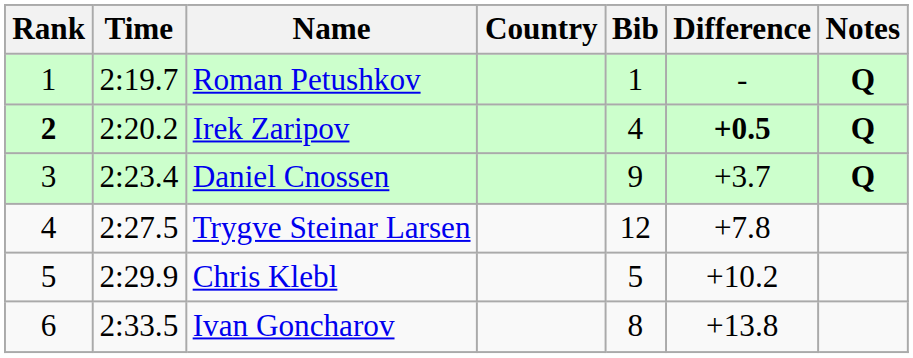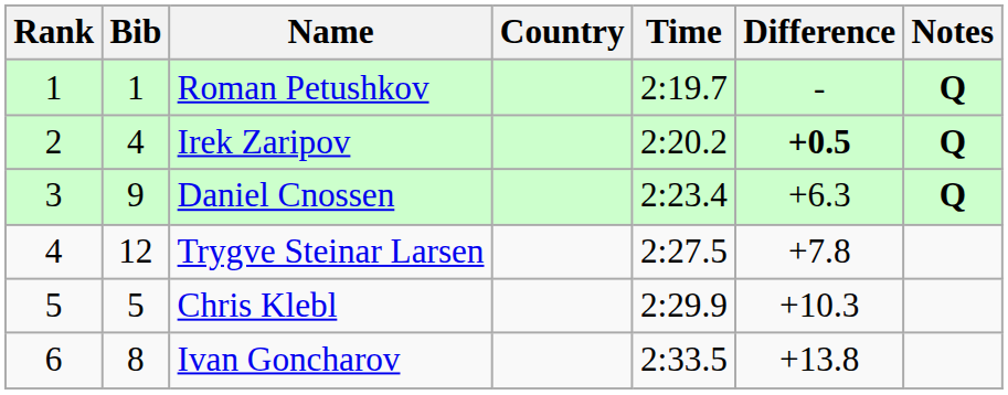 <table class="wikitable sortable" style="text-align:center">
 <tr>
 <th>Rank</th>
-<th>Time</th>
+<th>Bib</th>
 <th>Name</th>
 <th>Country</th>
-<th>Bib</th>
+<th>Time</th>
 <th>Difference</th>
 <th>Notes</th>
 </tr>
 <tr bgcolor=ccffcc>
 <td>1</td>
-<td>2:19.7</td>
+<td>1</td>
 <td align=left><a href='#'>Roman Petushkov</a></td>
 <td align=left></td>
-<td>1</td>
+<td>2:19.7</td>
 <td>-</td>
 <td><strong>Q</strong></td>
 </tr>
 <tr bgcolor=ccffcc>
-<td><strong>2</strong></td>
-<td>2:20.2</td>
+<td>2</td>
+<td>4</td>
 <td align=left><a href='#'>Irek Zaripov</a></td>
 <td align=left></td>
-<td>4</td>
+<td>2:20.2</td>
 <td><strong>+0.5</strong></td>
 <td><strong>Q</strong></td>
 </tr>
 <tr bgcolor=ccffcc>
 <td>3</td>
-<td>2:23.4</td>
+<td>9</td>
 <td align=left><a href='#'>Daniel Cnossen</a></td>
 <td align=left></td>
-<td>9</td>
-<td>+3.7</td>
+<td>2:23.4</td>
+<td>+6.3</td>
 <td><strong>Q</strong></td>
 </tr>
 <tr>
 <td>4</td>
-<td>2:27.5</td>
+<td>12</td>
 <td align=left><a href='#'>Trygve Steinar Larsen</a></td>
 <td align=left></td>
-<td>12</td>
+<td>2:27.5</td>
 <td>+7.8</td>
 <td></td>
 </tr>
 <tr>
 <td>5</td>
-<td>2:29.9</td>
+<td>5</td>
 <td align=left><a href='#'>Chris Klebl</a></td>
 <td align=left></td>
-<td>5</td>
-<td>+10.2</td>
+<td>2:29.9</td>
+<td>+10.3</td>
 <td></td>
 </tr>
 <tr>
 <td>6</td>
-<td>2:33.5</td>
+<td>8</td>
 <td align=left><a href='#'>Ivan Goncharov</a></td>
 <td align=left></td>
-<td>8</td>
+<td>2:33.5</td>
 <td>+13.8</td>
 <td></td>
 </tr>
 </table>
